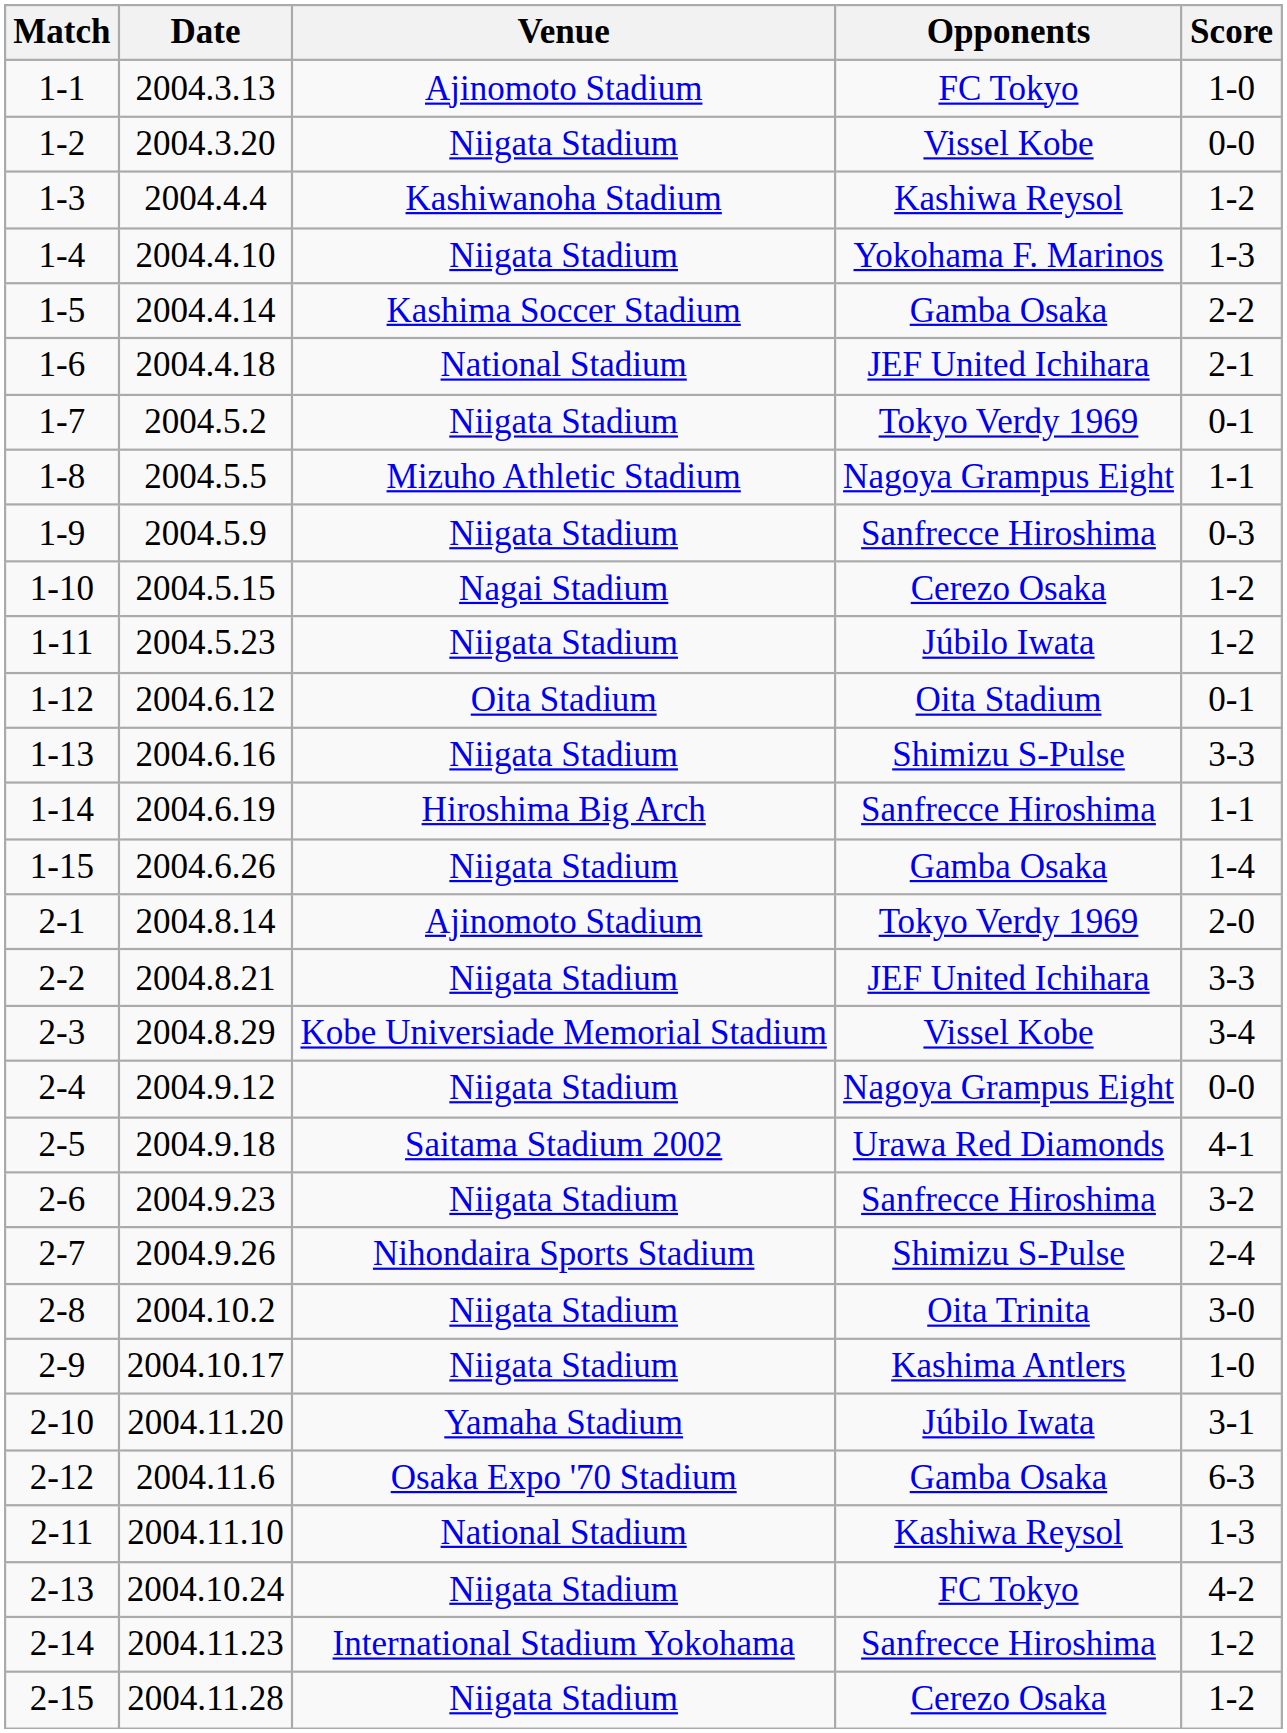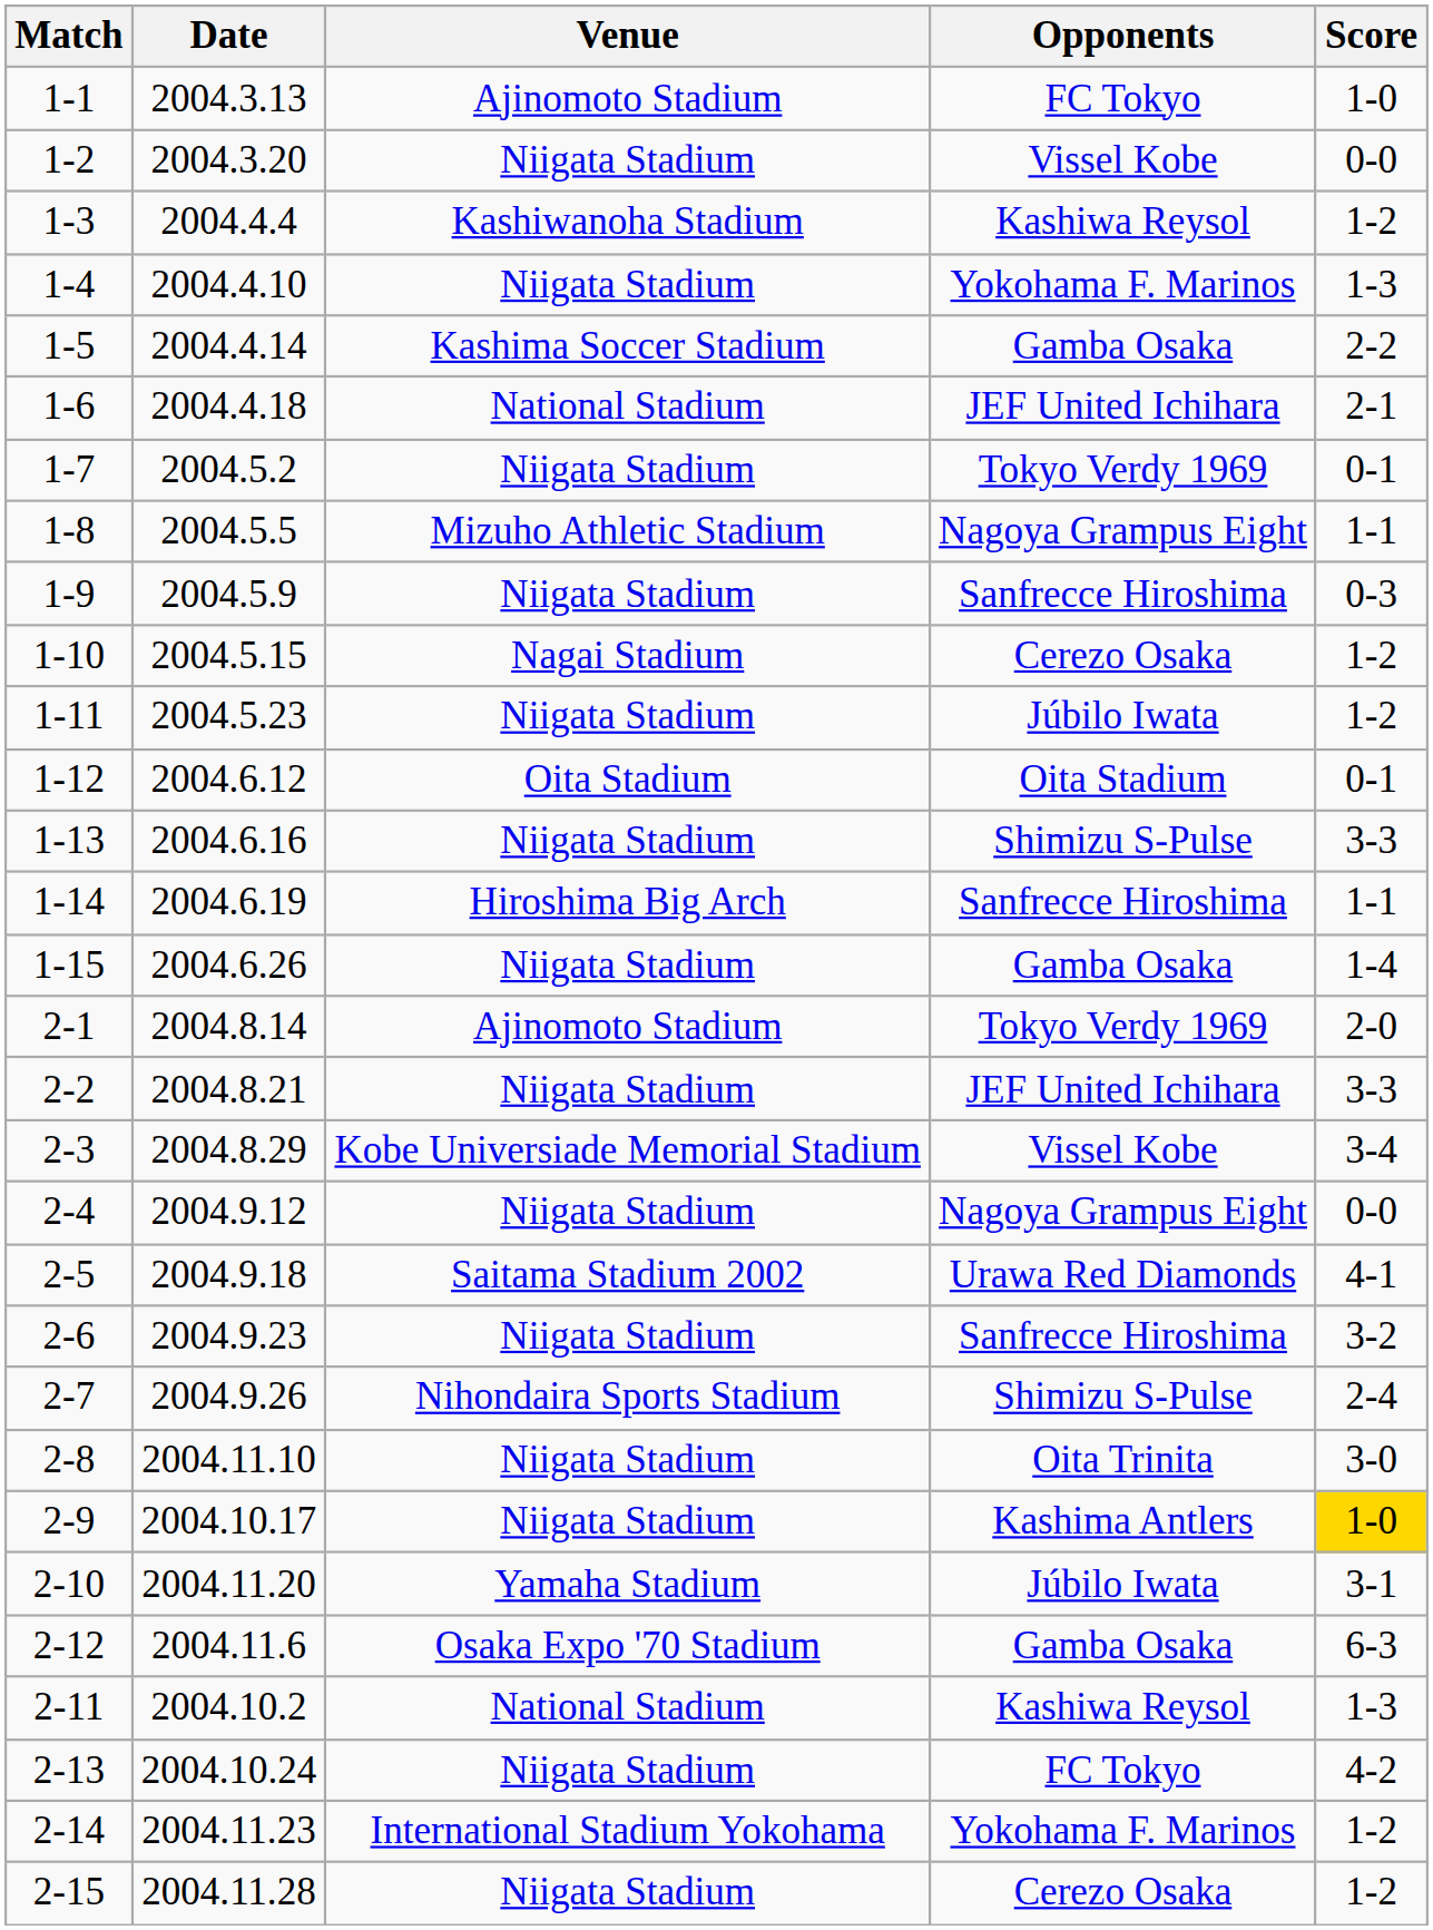 <table class="wikitable" style="text-align:center;">
 <tr>
 <th>Match</th>
 <th>Date</th>
 <th>Venue</th>
 <th>Opponents</th>
 <th>Score</th>
 </tr>
 <tr>
 <td>1-1</td>
 <td>2004.3.13</td>
 <td><a href='#'>Ajinomoto Stadium</a></td>
 <td><a href='#'>FC Tokyo</a></td>
 <td>1-0</td>
 </tr>
 <tr>
 <td>1-2</td>
 <td>2004.3.20</td>
 <td><a href='#'>Niigata Stadium</a></td>
 <td><a href='#'>Vissel Kobe</a></td>
 <td>0-0</td>
 </tr>
 <tr>
 <td>1-3</td>
 <td>2004.4.4</td>
 <td><a href='#'>Kashiwanoha Stadium</a></td>
 <td><a href='#'>Kashiwa Reysol</a></td>
 <td>1-2</td>
 </tr>
 <tr>
 <td>1-4</td>
 <td>2004.4.10</td>
 <td><a href='#'>Niigata Stadium</a></td>
 <td><a href='#'>Yokohama F. Marinos</a></td>
 <td>1-3</td>
 </tr>
 <tr>
 <td>1-5</td>
 <td>2004.4.14</td>
 <td><a href='#'>Kashima Soccer Stadium</a></td>
 <td><a href='#'>Gamba Osaka</a></td>
 <td>2-2</td>
 </tr>
 <tr>
 <td>1-6</td>
 <td>2004.4.18</td>
 <td><a href='#'>National Stadium</a></td>
 <td><a href='#'>JEF United Ichihara</a></td>
 <td>2-1</td>
 </tr>
 <tr>
 <td>1-7</td>
 <td>2004.5.2</td>
 <td><a href='#'>Niigata Stadium</a></td>
 <td><a href='#'>Tokyo Verdy 1969</a></td>
 <td>0-1</td>
 </tr>
 <tr>
 <td>1-8</td>
 <td>2004.5.5</td>
 <td><a href='#'>Mizuho Athletic Stadium</a></td>
 <td><a href='#'>Nagoya Grampus Eight</a></td>
 <td>1-1</td>
 </tr>
 <tr>
 <td>1-9</td>
 <td>2004.5.9</td>
 <td><a href='#'>Niigata Stadium</a></td>
 <td><a href='#'>Sanfrecce Hiroshima</a></td>
 <td>0-3</td>
 </tr>
 <tr>
 <td>1-10</td>
 <td>2004.5.15</td>
 <td><a href='#'>Nagai Stadium</a></td>
 <td><a href='#'>Cerezo Osaka</a></td>
 <td>1-2</td>
 </tr>
 <tr>
 <td>1-11</td>
 <td>2004.5.23</td>
 <td><a href='#'>Niigata Stadium</a></td>
 <td><a href='#'>Júbilo Iwata</a></td>
 <td>1-2</td>
 </tr>
 <tr>
 <td>1-12</td>
 <td>2004.6.12</td>
 <td><a href='#'>Oita Stadium</a></td>
 <td><a href='#'>Oita Stadium</a></td>
 <td>0-1</td>
 </tr>
 <tr>
 <td>1-13</td>
 <td>2004.6.16</td>
 <td><a href='#'>Niigata Stadium</a></td>
 <td><a href='#'>Shimizu S-Pulse</a></td>
 <td>3-3</td>
 </tr>
 <tr>
 <td>1-14</td>
 <td>2004.6.19</td>
 <td><a href='#'>Hiroshima Big Arch</a></td>
 <td><a href='#'>Sanfrecce Hiroshima</a></td>
 <td>1-1</td>
 </tr>
 <tr>
 <td>1-15</td>
 <td>2004.6.26</td>
 <td><a href='#'>Niigata Stadium</a></td>
 <td><a href='#'>Gamba Osaka</a></td>
 <td>1-4</td>
 </tr>
 <tr>
 <td>2-1</td>
 <td>2004.8.14</td>
 <td><a href='#'>Ajinomoto Stadium</a></td>
 <td><a href='#'>Tokyo Verdy 1969</a></td>
 <td>2-0</td>
 </tr>
 <tr>
 <td>2-2</td>
 <td>2004.8.21</td>
 <td><a href='#'>Niigata Stadium</a></td>
 <td><a href='#'>JEF United Ichihara</a></td>
 <td>3-3</td>
 </tr>
 <tr>
 <td>2-3</td>
 <td>2004.8.29</td>
 <td><a href='#'>Kobe Universiade Memorial Stadium</a></td>
 <td><a href='#'>Vissel Kobe</a></td>
 <td>3-4</td>
 </tr>
 <tr>
 <td>2-4</td>
 <td>2004.9.12</td>
 <td><a href='#'>Niigata Stadium</a></td>
 <td><a href='#'>Nagoya Grampus Eight</a></td>
 <td>0-0</td>
 </tr>
 <tr>
 <td>2-5</td>
 <td>2004.9.18</td>
 <td><a href='#'>Saitama Stadium 2002</a></td>
 <td><a href='#'>Urawa Red Diamonds</a></td>
 <td>4-1</td>
 </tr>
 <tr>
 <td>2-6</td>
 <td>2004.9.23</td>
 <td><a href='#'>Niigata Stadium</a></td>
 <td><a href='#'>Sanfrecce Hiroshima</a></td>
 <td>3-2</td>
 </tr>
 <tr>
 <td>2-7</td>
 <td>2004.9.26</td>
 <td><a href='#'>Nihondaira Sports Stadium</a></td>
 <td><a href='#'>Shimizu S-Pulse</a></td>
 <td>2-4</td>
 </tr>
 <tr>
 <td>2-8</td>
-<td>2004.10.2</td>
+<td>2004.11.10</td>
 <td><a href='#'>Niigata Stadium</a></td>
 <td><a href='#'>Oita Trinita</a></td>
 <td>3-0</td>
 </tr>
 <tr>
 <td>2-9</td>
 <td>2004.10.17</td>
 <td><a href='#'>Niigata Stadium</a></td>
 <td><a href='#'>Kashima Antlers</a></td>
-<td>1-0</td>
+<td style="background: gold;">1-0</td>
 </tr>
 <tr>
 <td>2-10</td>
 <td>2004.11.20</td>
 <td><a href='#'>Yamaha Stadium</a></td>
 <td><a href='#'>Júbilo Iwata</a></td>
 <td>3-1</td>
 </tr>
 <tr>
 <td>2-12</td>
 <td>2004.11.6</td>
 <td><a href='#'>Osaka Expo '70 Stadium</a></td>
 <td><a href='#'>Gamba Osaka</a></td>
 <td>6-3</td>
 </tr>
 <tr>
 <td>2-11</td>
-<td>2004.11.10</td>
+<td>2004.10.2</td>
 <td><a href='#'>National Stadium</a></td>
 <td><a href='#'>Kashiwa Reysol</a></td>
 <td>1-3</td>
 </tr>
 <tr>
 <td>2-13</td>
 <td>2004.10.24</td>
 <td><a href='#'>Niigata Stadium</a></td>
 <td><a href='#'>FC Tokyo</a></td>
 <td>4-2</td>
 </tr>
 <tr>
 <td>2-14</td>
 <td>2004.11.23</td>
 <td><a href='#'>International Stadium Yokohama</a></td>
-<td><a href='#'>Sanfrecce Hiroshima</a></td>
+<td><a href='#'>Yokohama F. Marinos</a></td>
 <td>1-2</td>
 </tr>
 <tr>
 <td>2-15</td>
 <td>2004.11.28</td>
 <td><a href='#'>Niigata Stadium</a></td>
 <td><a href='#'>Cerezo Osaka</a></td>
 <td>1-2</td>
 </tr>
 </table>
